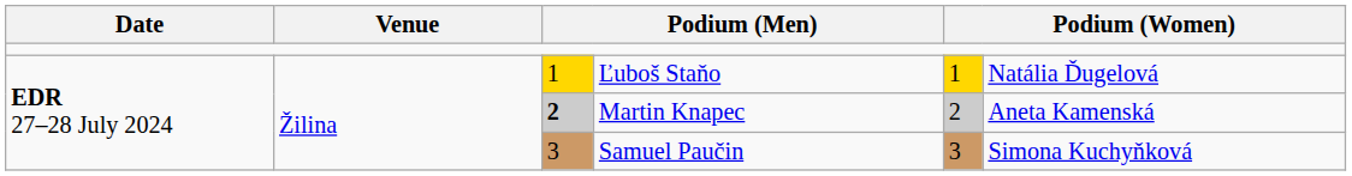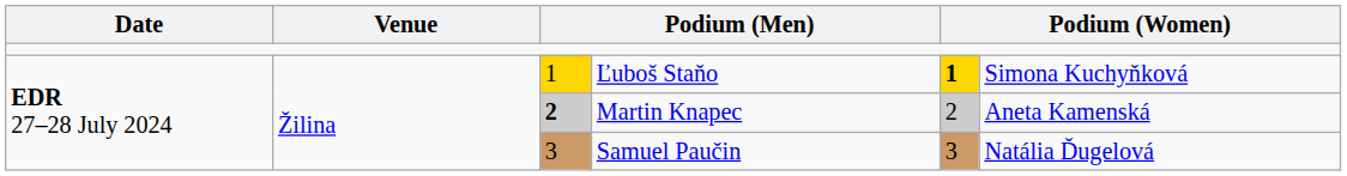 <table class="wikitable" width=70%>
 <tr>
 <th>Date</th>
 <th width=20%>Venue</th>
 <th colspan=2 width=30%>Podium (Men)</th>
 <th colspan=2 width=30%>Podium (Women)</th>
 </tr>
 <tr>
 <td colspan=6></td>
 </tr>
 <tr>
 <td rowspan=3><strong>EDR</strong> <br> 27–28 July 2024</td>
 <td rowspan=3><br><a href='#'>Žilina</a></td>
 <td bgcolor=FFD700>1</td>
 <td><a href='#'>Ľuboš Staňo</a></td>
-<td bgcolor=FFD700>1</td>
-<td><a href='#'>Natália Ďugelová</a></td>
+<td bgcolor=FFD700><strong>1</strong></td>
+<td><a href='#'>Simona Kuchyňková</a></td>
 </tr>
 <tr>
 <td bgcolor=CCCCCC><strong>2</strong></td>
 <td><a href='#'>Martin Knapec</a></td>
 <td bgcolor=CCCCCC>2</td>
 <td><a href='#'>Aneta Kamenská</a></td>
 </tr>
 <tr>
 <td bgcolor=CC9966>3</td>
 <td><a href='#'>Samuel Paučin</a></td>
 <td bgcolor=CC9966>3</td>
-<td><a href='#'>Simona Kuchyňková</a></td>
+<td><a href='#'>Natália Ďugelová</a></td>
 </tr>
 </table>
